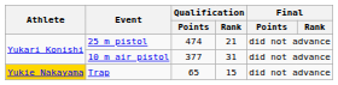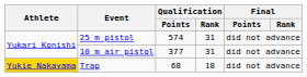 <table class="wikitable" style="font-size:90%">
 <tr>
 <th rowspan="2">Athlete</th>
 <th rowspan="2">Event</th>
 <th colspan=2>Qualification</th>
 <th colspan=2>Final</th>
 </tr>
 <tr style="font-size:95%">
 <th>Points</th>
 <th>Rank</th>
 <th>Points</th>
 <th>Rank</th>
 </tr>
 <tr align=center>
 <td align=left rowspan=2><a href='#'>Yukari Konishi</a></td>
 <td align=left><a href='#'>25 m pistol</a></td>
-<td>474</td>
-<td>21</td>
+<td>574</td>
+<td>31</td>
 <td colspan=2>did not advance</td>
 </tr>
 <tr align=center>
 <td align=left><a href='#'>10 m air pistol</a></td>
 <td>377</td>
 <td>31</td>
 <td colspan=2>did not advance</td>
 </tr>
 <tr align=center>
 <td align=left style="background: gold;"><a href='#'>Yukie Nakayama</a></td>
 <td align=left><a href='#'>Trap</a></td>
-<td>65</td>
-<td>15</td>
+<td>68</td>
+<td>18</td>
 <td colspan=2>did not advance</td>
 </tr>
 </table>
